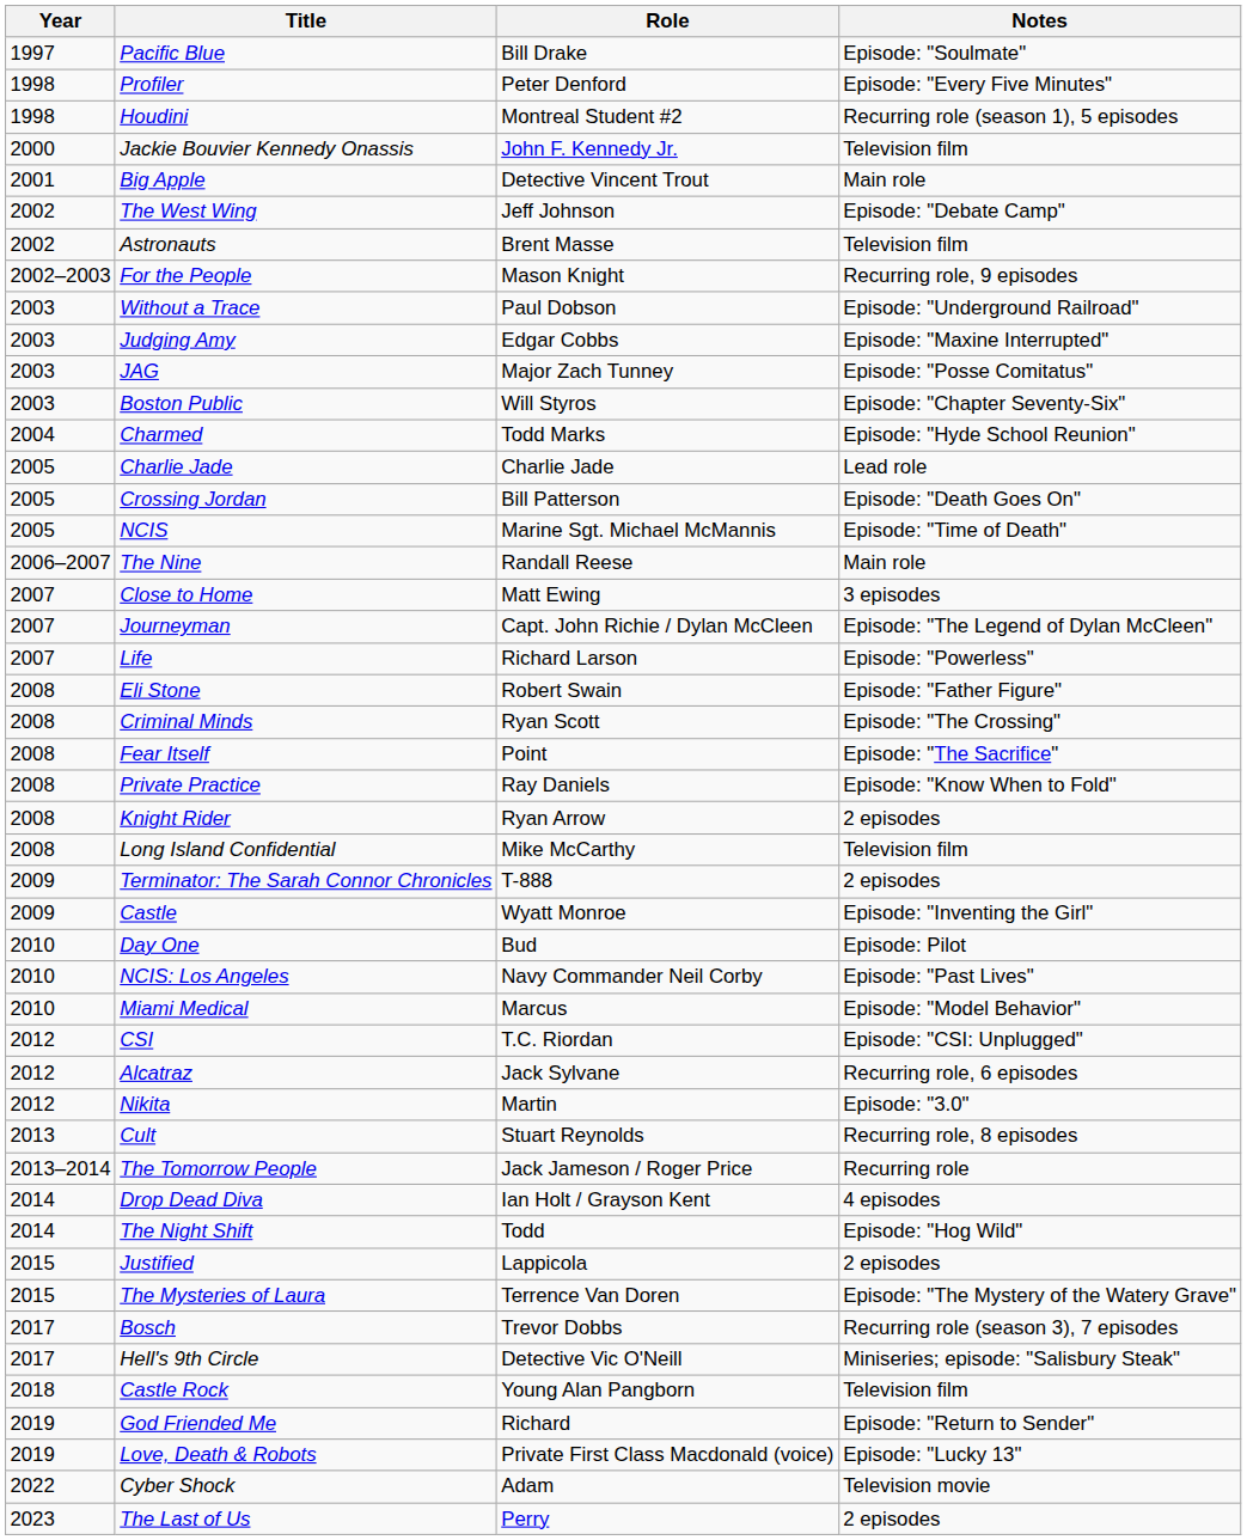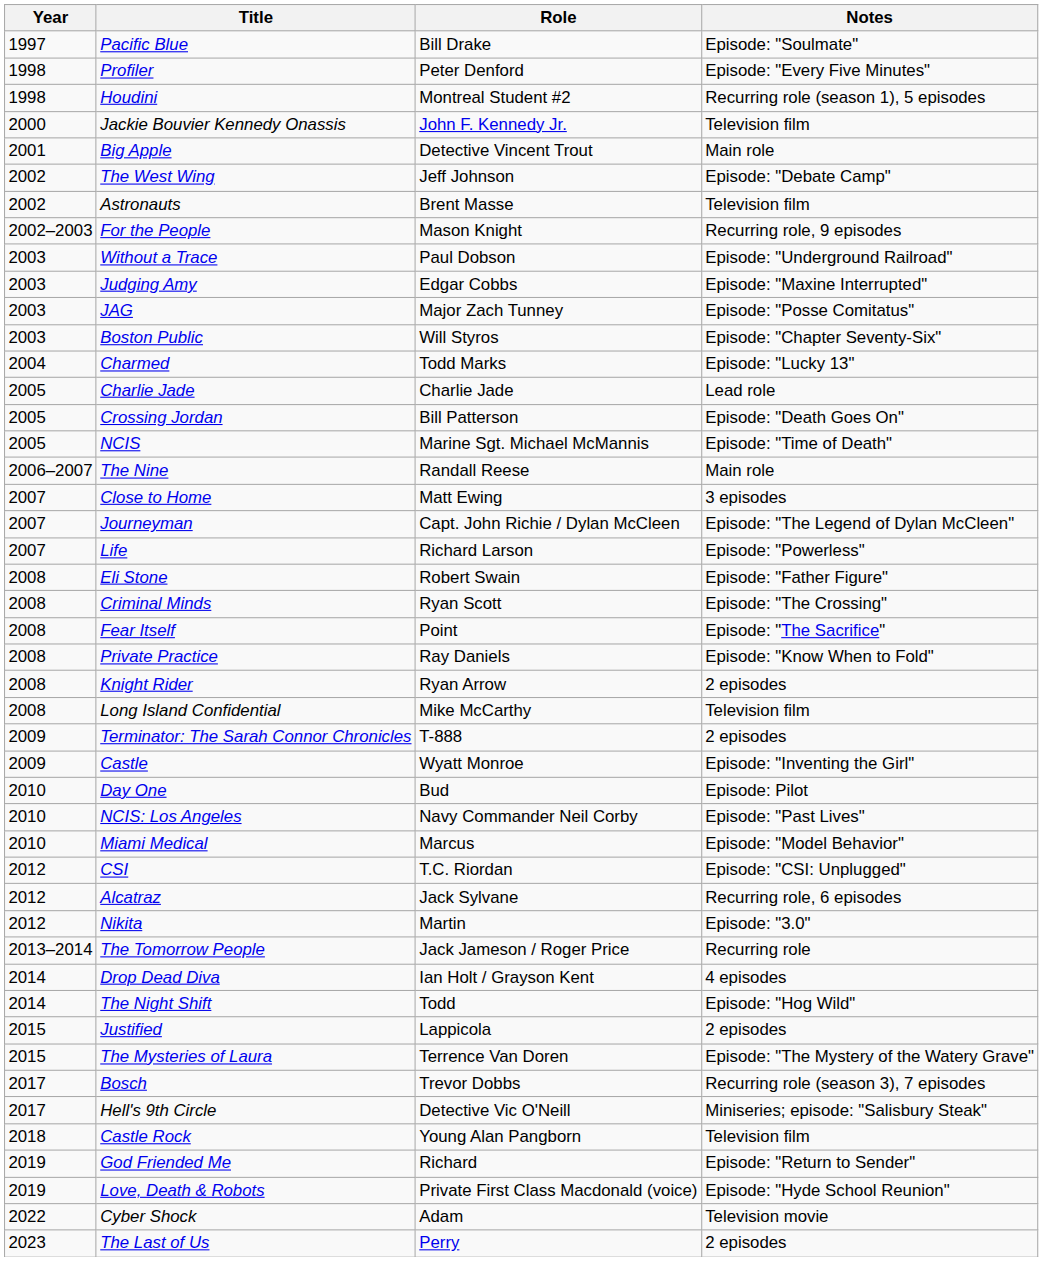 <table class="wikitable sortable">
 <tr>
 <th>Year</th>
 <th>Title</th>
 <th>Role</th>
 <th class="unsortable">Notes</th>
 </tr>
 <tr>
 <td>1997</td>
 <td><em><a href='#'>Pacific Blue</a></em></td>
 <td>Bill Drake</td>
 <td>Episode: "Soulmate"</td>
 </tr>
 <tr>
 <td>1998</td>
 <td><em><a href='#'>Profiler</a></em></td>
 <td>Peter Denford</td>
 <td>Episode: "Every Five Minutes"</td>
 </tr>
 <tr>
 <td>1998</td>
 <td><em><a href='#'>Houdini</a></em></td>
 <td>Montreal Student #2</td>
 <td>Recurring role (season 1), 5 episodes</td>
 </tr>
 <tr>
 <td>2000</td>
 <td><em>Jackie Bouvier Kennedy Onassis</em></td>
 <td><a href='#'>John F. Kennedy Jr.</a></td>
 <td>Television film</td>
 </tr>
 <tr>
 <td>2001</td>
 <td><em><a href='#'>Big Apple</a></em></td>
 <td>Detective Vincent Trout</td>
 <td>Main role</td>
 </tr>
 <tr>
 <td>2002</td>
 <td><em><a href='#'>The West Wing</a></em></td>
 <td>Jeff Johnson</td>
 <td>Episode: "Debate Camp"</td>
 </tr>
 <tr>
 <td>2002</td>
 <td><em>Astronauts</em></td>
 <td>Brent Masse</td>
 <td>Television film</td>
 </tr>
 <tr>
 <td>2002–2003</td>
 <td><em><a href='#'>For the People</a></em></td>
 <td>Mason Knight</td>
 <td>Recurring role, 9 episodes</td>
 </tr>
 <tr>
 <td>2003</td>
 <td><em><a href='#'>Without a Trace</a></em></td>
 <td>Paul Dobson</td>
 <td>Episode: "Underground Railroad"</td>
 </tr>
 <tr>
 <td>2003</td>
 <td><em><a href='#'>Judging Amy</a></em></td>
 <td>Edgar Cobbs</td>
 <td>Episode: "Maxine Interrupted"</td>
 </tr>
 <tr>
 <td>2003</td>
 <td><em><a href='#'>JAG</a></em></td>
 <td>Major Zach Tunney</td>
 <td>Episode: "Posse Comitatus"</td>
 </tr>
 <tr>
 <td>2003</td>
 <td><em><a href='#'>Boston Public</a></em></td>
 <td>Will Styros</td>
 <td>Episode: "Chapter Seventy-Six"</td>
 </tr>
 <tr>
 <td>2004</td>
 <td><em><a href='#'>Charmed</a></em></td>
 <td>Todd Marks</td>
-<td>Episode: "Hyde School Reunion"</td>
+<td>Episode: "Lucky 13"</td>
 </tr>
 <tr>
 <td>2005</td>
 <td><em><a href='#'>Charlie Jade</a></em></td>
 <td>Charlie Jade</td>
 <td>Lead role</td>
 </tr>
 <tr>
 <td>2005</td>
 <td><em><a href='#'>Crossing Jordan</a></em></td>
 <td>Bill Patterson</td>
 <td>Episode: "Death Goes On"</td>
 </tr>
 <tr>
 <td>2005</td>
 <td><em><a href='#'>NCIS</a></em></td>
 <td>Marine Sgt. Michael McMannis</td>
 <td>Episode: "Time of Death"</td>
 </tr>
 <tr>
 <td>2006–2007</td>
 <td><em><a href='#'>The Nine</a></em></td>
 <td>Randall Reese</td>
 <td>Main role</td>
 </tr>
 <tr>
 <td>2007</td>
 <td><em><a href='#'>Close to Home</a></em></td>
 <td>Matt Ewing</td>
 <td>3 episodes</td>
 </tr>
 <tr>
 <td>2007</td>
 <td><em><a href='#'>Journeyman</a></em></td>
 <td>Capt. John Richie / Dylan McCleen</td>
 <td>Episode: "The Legend of Dylan McCleen"</td>
 </tr>
 <tr>
 <td>2007</td>
 <td><em><a href='#'>Life</a></em></td>
 <td>Richard Larson</td>
 <td>Episode: "Powerless"</td>
 </tr>
 <tr>
 <td>2008</td>
 <td><em><a href='#'>Eli Stone</a></em></td>
 <td>Robert Swain</td>
 <td>Episode: "Father Figure"</td>
 </tr>
 <tr>
 <td>2008</td>
 <td><em><a href='#'>Criminal Minds</a></em></td>
 <td>Ryan Scott</td>
 <td>Episode: "The Crossing"</td>
 </tr>
 <tr>
 <td>2008</td>
 <td><em><a href='#'>Fear Itself</a></em></td>
 <td>Point</td>
 <td>Episode: "<a href='#'>The Sacrifice</a>"</td>
 </tr>
 <tr>
 <td>2008</td>
 <td><em><a href='#'>Private Practice</a></em></td>
 <td>Ray Daniels</td>
 <td>Episode: "Know When to Fold"</td>
 </tr>
 <tr>
 <td>2008</td>
 <td><em><a href='#'>Knight Rider</a></em></td>
 <td>Ryan Arrow</td>
 <td>2 episodes</td>
 </tr>
 <tr>
 <td>2008</td>
 <td><em>Long Island Confidential</em></td>
 <td>Mike McCarthy</td>
 <td>Television film</td>
 </tr>
 <tr>
 <td>2009</td>
 <td><em><a href='#'>Terminator: The Sarah Connor Chronicles</a></em></td>
 <td>T-888</td>
 <td>2 episodes</td>
 </tr>
 <tr>
 <td>2009</td>
 <td><em><a href='#'>Castle</a></em></td>
 <td>Wyatt Monroe</td>
 <td>Episode: "Inventing the Girl"</td>
 </tr>
 <tr>
 <td>2010</td>
 <td><em><a href='#'>Day One</a></em></td>
 <td>Bud</td>
 <td>Episode: Pilot</td>
 </tr>
 <tr>
 <td>2010</td>
 <td><em><a href='#'>NCIS: Los Angeles</a></em></td>
 <td>Navy Commander Neil Corby</td>
 <td>Episode: "Past Lives"</td>
 </tr>
 <tr>
 <td>2010</td>
 <td><em><a href='#'>Miami Medical</a></em></td>
 <td>Marcus</td>
 <td>Episode: "Model Behavior"</td>
 </tr>
 <tr>
 <td>2012</td>
 <td><em><a href='#'>CSI</a></em></td>
 <td>T.C. Riordan</td>
 <td>Episode: "CSI: Unplugged"</td>
 </tr>
 <tr>
 <td>2012</td>
 <td><em><a href='#'>Alcatraz</a></em></td>
 <td>Jack Sylvane</td>
 <td>Recurring role, 6 episodes</td>
 </tr>
 <tr>
 <td>2012</td>
 <td><em><a href='#'>Nikita</a></em></td>
 <td>Martin</td>
 <td>Episode: "3.0"</td>
 </tr>
 <tr>
-<td>2013</td>
-<td><em><a href='#'>Cult</a></em></td>
-<td>Stuart Reynolds</td>
-<td>Recurring role, 8 episodes</td>
-</tr>
-<tr>
 <td>2013–2014</td>
 <td><em><a href='#'>The Tomorrow People</a></em></td>
 <td>Jack Jameson / Roger Price</td>
 <td>Recurring role</td>
 </tr>
 <tr>
 <td>2014</td>
 <td><em><a href='#'>Drop Dead Diva</a></em></td>
 <td>Ian Holt / Grayson Kent</td>
 <td>4 episodes</td>
 </tr>
 <tr>
 <td>2014</td>
 <td><em><a href='#'>The Night Shift</a></em></td>
 <td>Todd</td>
 <td>Episode: "Hog Wild"</td>
 </tr>
 <tr>
 <td>2015</td>
 <td><em><a href='#'>Justified</a></em></td>
 <td>Lappicola</td>
 <td>2 episodes</td>
 </tr>
 <tr>
 <td>2015</td>
 <td><em><a href='#'>The Mysteries of Laura</a></em></td>
 <td>Terrence Van Doren</td>
 <td>Episode: "The Mystery of the Watery Grave"</td>
 </tr>
 <tr>
 <td>2017</td>
 <td><em><a href='#'>Bosch</a></em></td>
 <td>Trevor Dobbs</td>
 <td>Recurring role (season 3), 7 episodes</td>
 </tr>
 <tr>
 <td>2017</td>
 <td><em>Hell's 9th Circle</em></td>
 <td>Detective Vic O'Neill</td>
 <td>Miniseries; episode: "Salisbury Steak"</td>
 </tr>
 <tr>
 <td>2018</td>
 <td><em><a href='#'>Castle Rock</a></em></td>
 <td>Young Alan Pangborn</td>
 <td>Television film</td>
 </tr>
 <tr>
 <td>2019</td>
 <td><em><a href='#'>God Friended Me</a></em></td>
 <td>Richard</td>
 <td>Episode: "Return to Sender"</td>
 </tr>
 <tr>
 <td>2019</td>
 <td><em><a href='#'>Love, Death & Robots</a></em></td>
 <td>Private First Class Macdonald (voice)</td>
-<td>Episode: "Lucky 13"</td>
+<td>Episode: "Hyde School Reunion"</td>
 </tr>
 <tr>
 <td>2022</td>
 <td><em>Cyber Shock</em></td>
 <td>Adam</td>
 <td>Television movie</td>
 </tr>
 <tr>
 <td>2023</td>
 <td><em><a href='#'>The Last of Us</a></em></td>
 <td><a href='#'>Perry</a></td>
 <td>2 episodes</td>
 </tr>
 </table>
